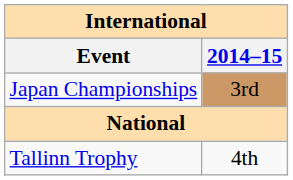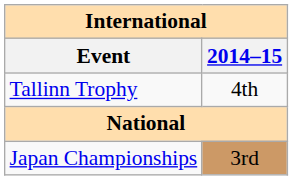 <table class="wikitable" style="text-align:center">
 <tr>
 <th colspan="2" style="background:#ffdead; text-align:center;">International</th>
 </tr>
 <tr>
 <th>Event</th>
 <th><a href='#'>2014–15</a></th>
 </tr>
 <tr>
-<td align=left><a href='#'>Japan Championships</a></td>
-<td bgcolor=cc9966>3rd</td>
+<td align=left><a href='#'>Tallinn Trophy</a></td>
+<td>4th</td>
 </tr>
 <tr>
 <th colspan="2" style="background:#ffdead; text-align:center;">National</th>
 </tr>
 <tr>
-<td align=left><a href='#'>Tallinn Trophy</a></td>
-<td>4th</td>
+<td align=left><a href='#'>Japan Championships</a></td>
+<td bgcolor=cc9966>3rd</td>
 </tr>
 </table>
